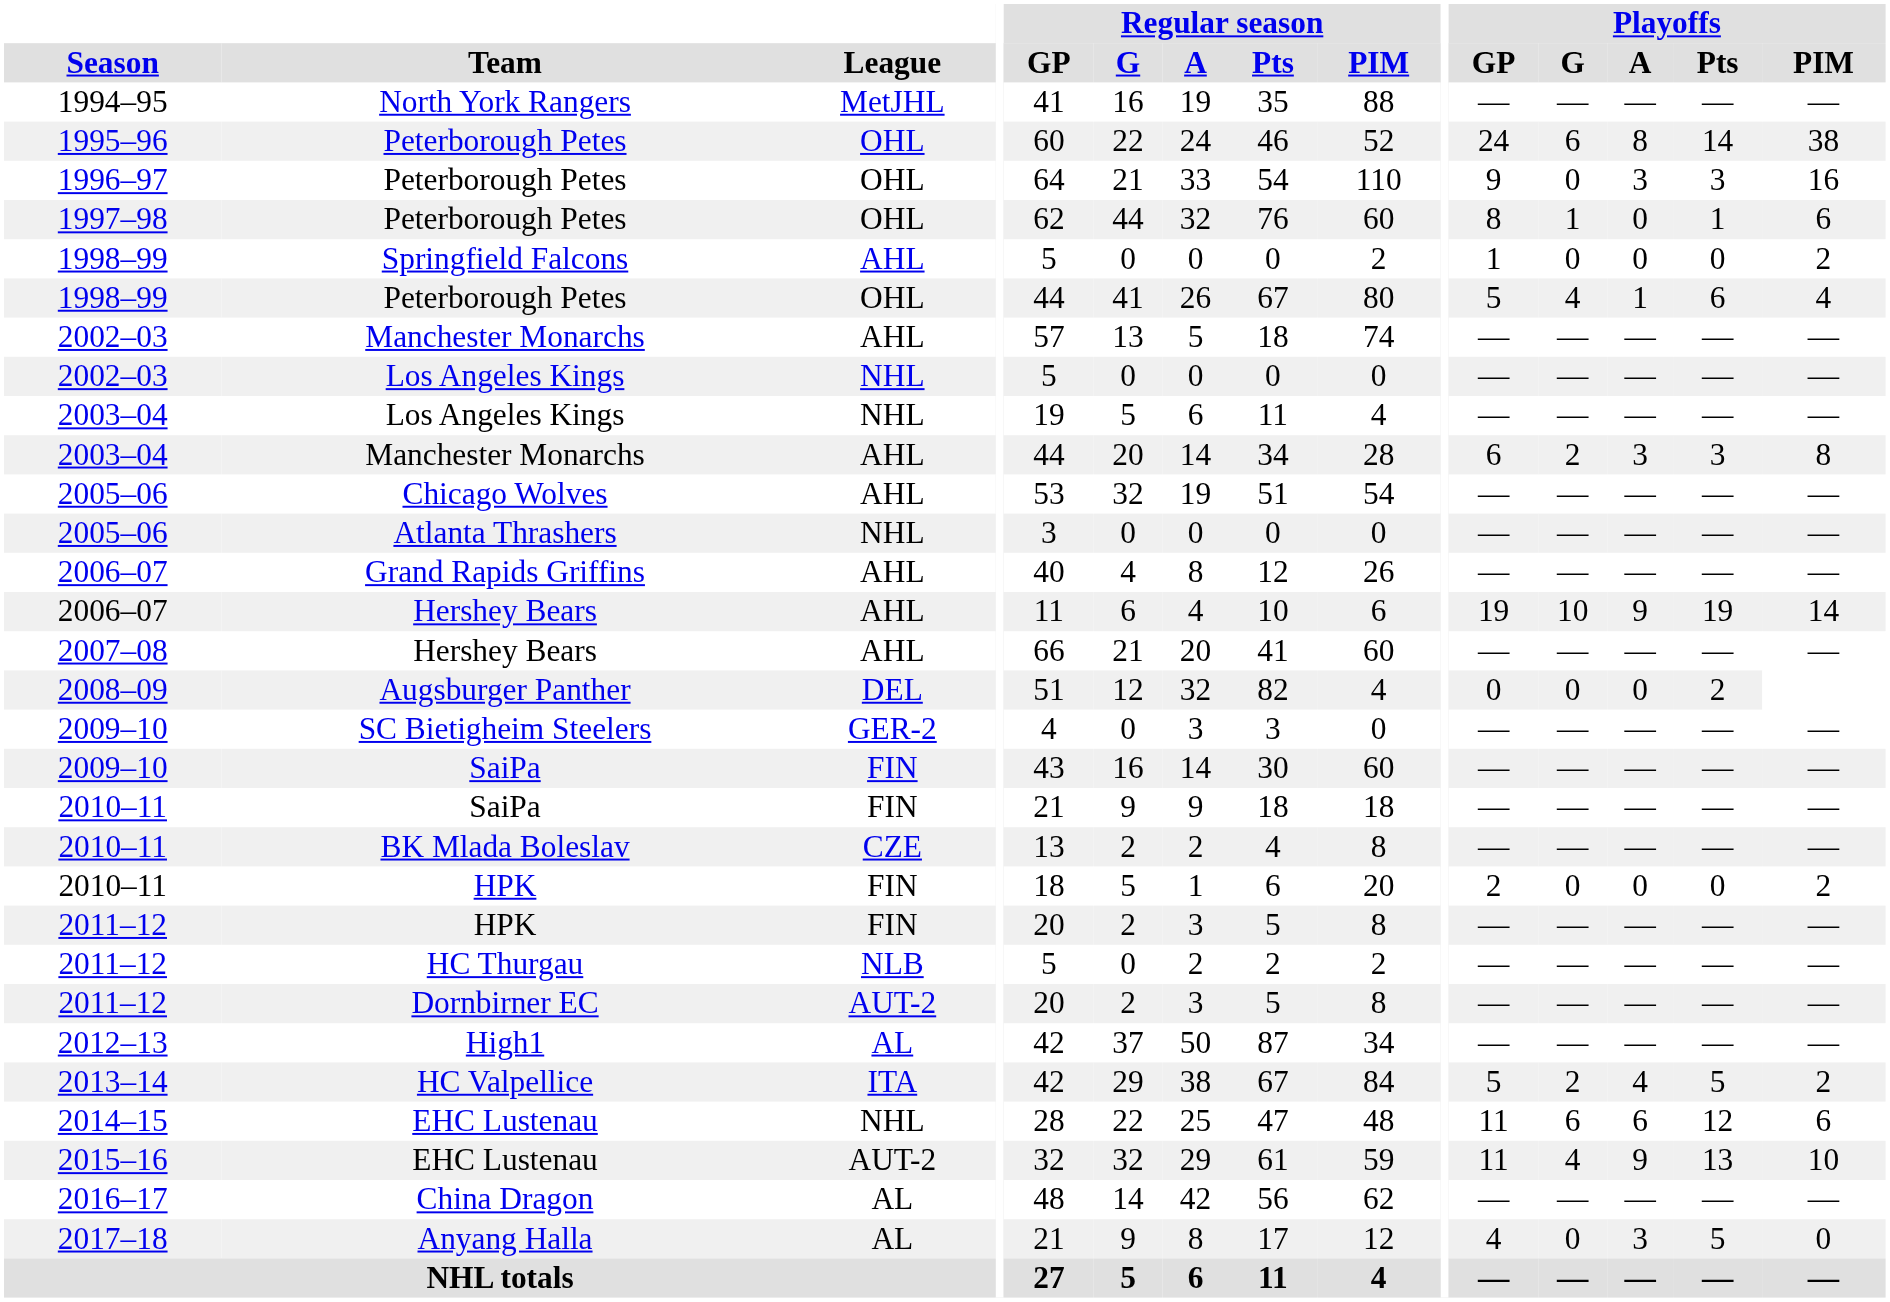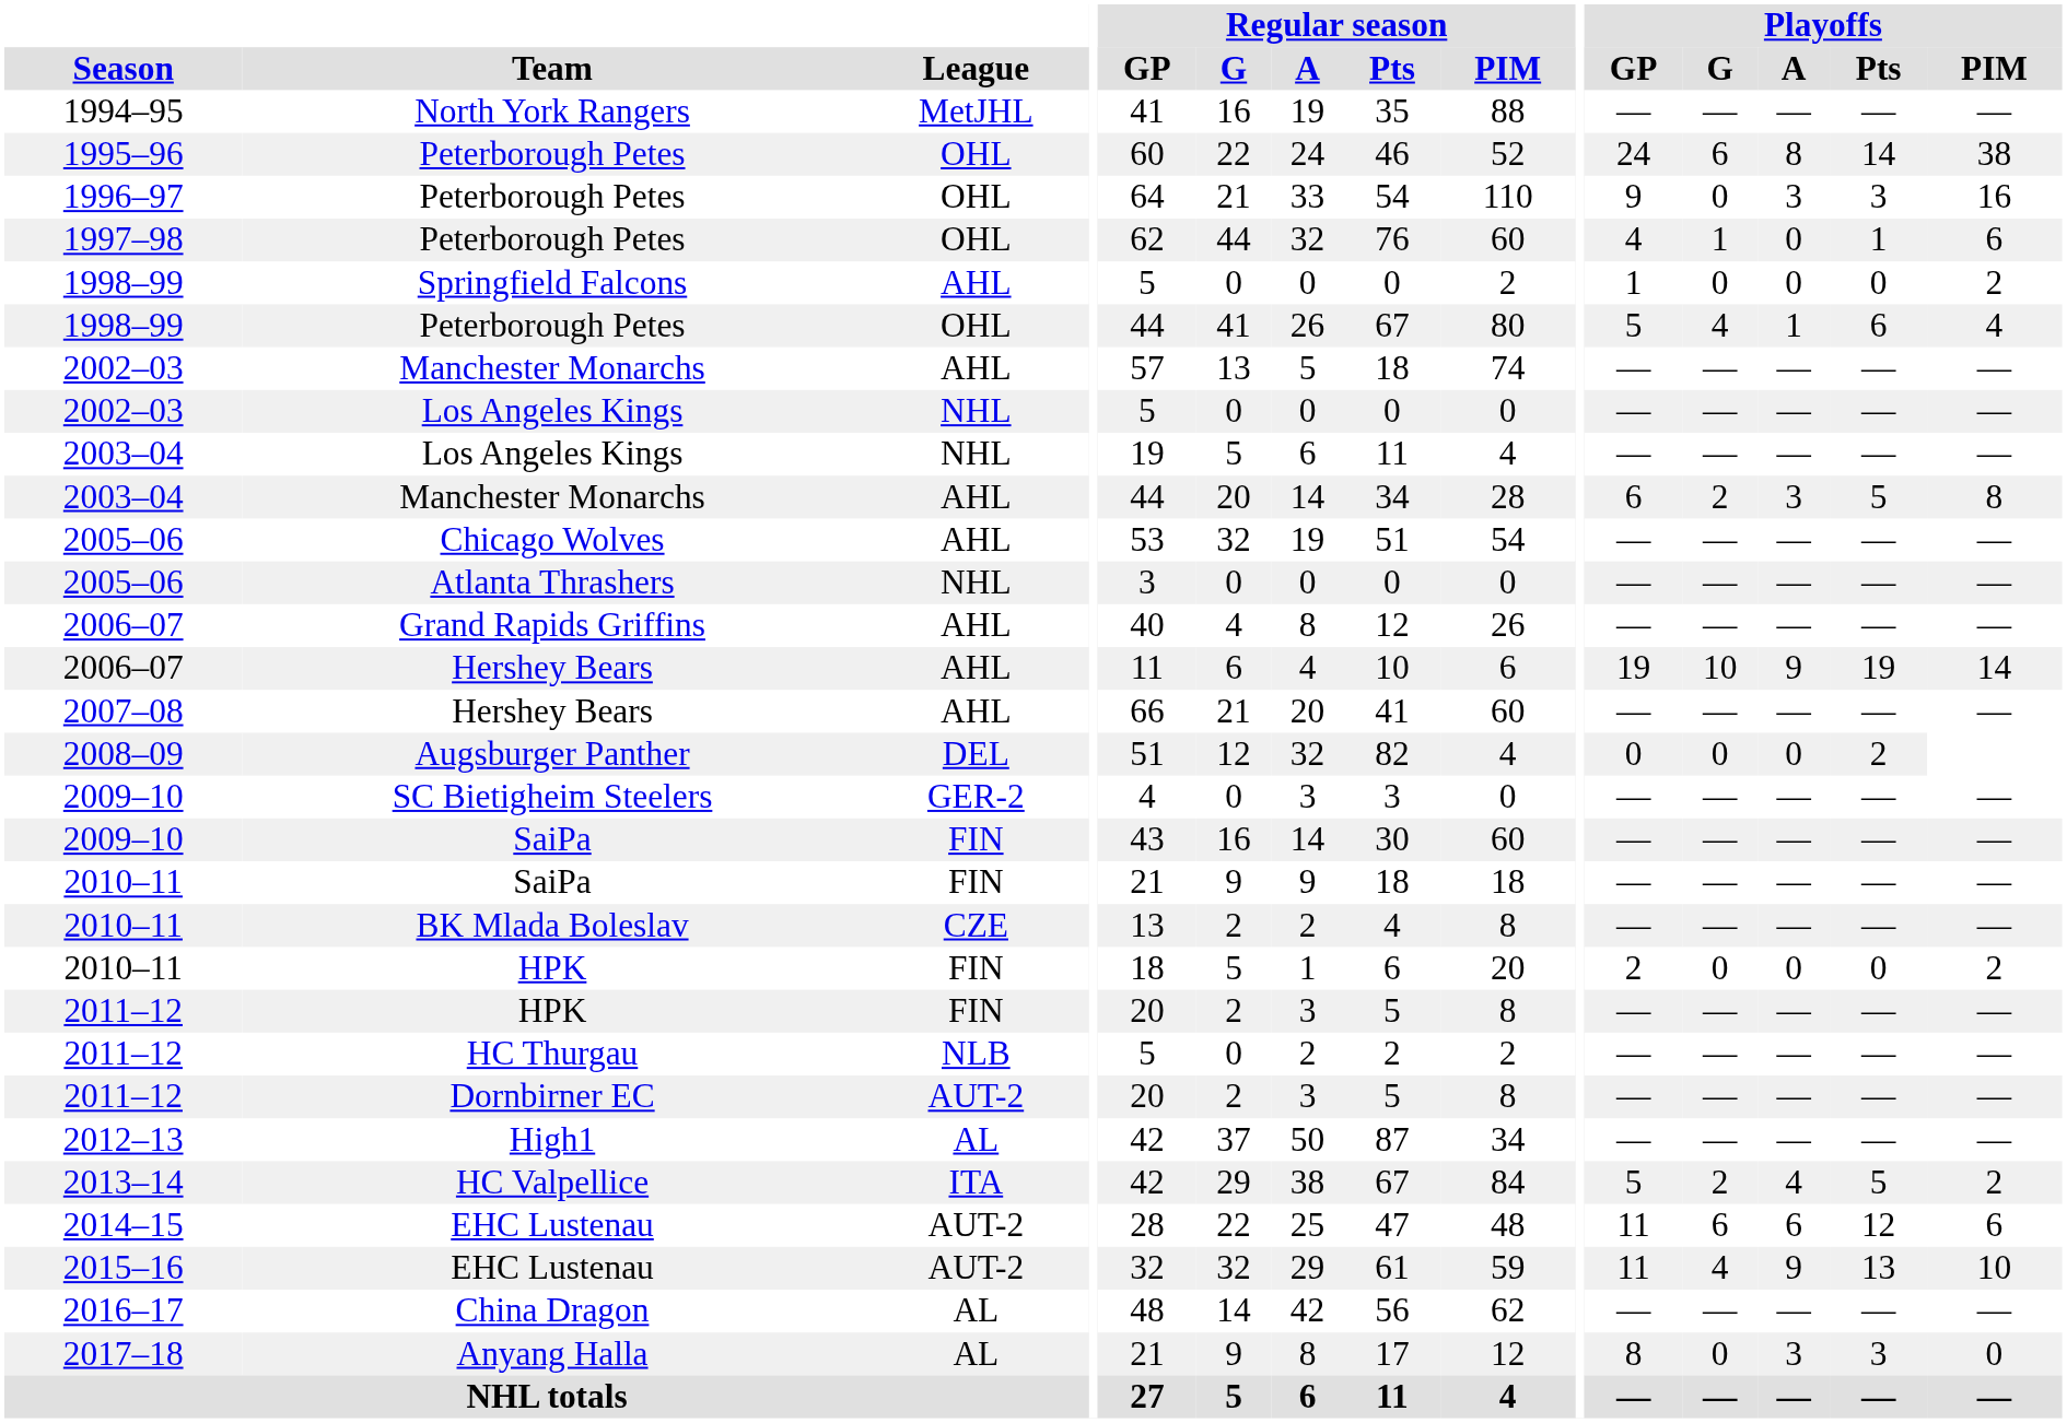 <table border="0" cellpadding="1" cellspacing="0" style="text-align:center; width:60em">
 <tr bgcolor="#e0e0e0">
 <th colspan="3" bgcolor="#ffffff"></th>
 <th rowspan="100" bgcolor="#ffffff"></th>
 <th colspan="5"><a href='#'>Regular season</a></th>
 <th rowspan="100" bgcolor="#ffffff"></th>
 <th colspan="5"><a href='#'>Playoffs</a></th>
 </tr>
 <tr bgcolor="#e0e0e0">
 <th><a href='#'>Season</a></th>
 <th>Team</th>
 <th>League</th>
 <th>GP</th>
 <th><a href='#'>G</a></th>
 <th><a href='#'>A</a></th>
 <th><a href='#'>Pts</a></th>
 <th><a href='#'>PIM</a></th>
 <th>GP</th>
 <th>G</th>
 <th>A</th>
 <th>Pts</th>
 <th>PIM</th>
 </tr>
 <tr>
 <td>1994–95</td>
 <td><a href='#'>North York Rangers</a></td>
 <td><a href='#'>MetJHL</a></td>
 <td>41</td>
 <td>16</td>
 <td>19</td>
 <td>35</td>
 <td>88</td>
 <td>—</td>
 <td>—</td>
 <td>—</td>
 <td>—</td>
 <td>—</td>
 </tr>
 <tr bgcolor="#f0f0f0">
 <td><a href='#'>1995–96</a></td>
 <td><a href='#'>Peterborough Petes</a></td>
 <td><a href='#'>OHL</a></td>
 <td>60</td>
 <td>22</td>
 <td>24</td>
 <td>46</td>
 <td>52</td>
 <td>24</td>
 <td>6</td>
 <td>8</td>
 <td>14</td>
 <td>38</td>
 </tr>
 <tr>
 <td><a href='#'>1996–97</a></td>
 <td>Peterborough Petes</td>
 <td>OHL</td>
 <td>64</td>
 <td>21</td>
 <td>33</td>
 <td>54</td>
 <td>110</td>
 <td>9</td>
 <td>0</td>
 <td>3</td>
 <td>3</td>
 <td>16</td>
 </tr>
 <tr bgcolor="#f0f0f0">
 <td><a href='#'>1997–98</a></td>
 <td>Peterborough Petes</td>
 <td>OHL</td>
 <td>62</td>
 <td>44</td>
 <td>32</td>
 <td>76</td>
 <td>60</td>
-<td>8</td>
+<td>4</td>
 <td>1</td>
 <td>0</td>
 <td>1</td>
 <td>6</td>
 </tr>
 <tr>
 <td><a href='#'>1998–99</a></td>
 <td><a href='#'>Springfield Falcons</a></td>
 <td><a href='#'>AHL</a></td>
 <td>5</td>
 <td>0</td>
 <td>0</td>
 <td>0</td>
 <td>2</td>
 <td>1</td>
 <td>0</td>
 <td>0</td>
 <td>0</td>
 <td>2</td>
 </tr>
 <tr bgcolor="#f0f0f0">
 <td><a href='#'>1998–99</a></td>
 <td>Peterborough Petes</td>
 <td>OHL</td>
 <td>44</td>
 <td>41</td>
 <td>26</td>
 <td>67</td>
 <td>80</td>
 <td>5</td>
 <td>4</td>
 <td>1</td>
 <td>6</td>
 <td>4</td>
 </tr>
 <tr>
 <td><a href='#'>2002–03</a></td>
 <td><a href='#'>Manchester Monarchs</a></td>
 <td>AHL</td>
 <td>57</td>
 <td>13</td>
 <td>5</td>
 <td>18</td>
 <td>74</td>
 <td>—</td>
 <td>—</td>
 <td>—</td>
 <td>—</td>
 <td>—</td>
 </tr>
 <tr bgcolor="#f0f0f0">
 <td><a href='#'>2002–03</a></td>
 <td><a href='#'>Los Angeles Kings</a></td>
 <td><a href='#'>NHL</a></td>
 <td>5</td>
 <td>0</td>
 <td>0</td>
 <td>0</td>
 <td>0</td>
 <td>—</td>
 <td>—</td>
 <td>—</td>
 <td>—</td>
 <td>—</td>
 </tr>
 <tr>
 <td><a href='#'>2003–04</a></td>
 <td>Los Angeles Kings</td>
 <td>NHL</td>
 <td>19</td>
 <td>5</td>
 <td>6</td>
 <td>11</td>
 <td>4</td>
 <td>—</td>
 <td>—</td>
 <td>—</td>
 <td>—</td>
 <td>—</td>
 </tr>
 <tr bgcolor="#f0f0f0">
 <td><a href='#'>2003–04</a></td>
 <td>Manchester Monarchs</td>
 <td>AHL</td>
 <td>44</td>
 <td>20</td>
 <td>14</td>
 <td>34</td>
 <td>28</td>
 <td>6</td>
 <td>2</td>
 <td>3</td>
-<td>3</td>
+<td>5</td>
 <td>8</td>
 </tr>
 <tr>
 <td><a href='#'>2005–06</a></td>
 <td><a href='#'>Chicago Wolves</a></td>
 <td>AHL</td>
 <td>53</td>
 <td>32</td>
 <td>19</td>
 <td>51</td>
 <td>54</td>
 <td>—</td>
 <td>—</td>
 <td>—</td>
 <td>—</td>
 <td>—</td>
 </tr>
 <tr bgcolor="#f0f0f0">
 <td><a href='#'>2005–06</a></td>
 <td><a href='#'>Atlanta Thrashers</a></td>
 <td>NHL</td>
 <td>3</td>
 <td>0</td>
 <td>0</td>
 <td>0</td>
 <td>0</td>
 <td>—</td>
 <td>—</td>
 <td>—</td>
 <td>—</td>
 <td>—</td>
 </tr>
 <tr>
 <td><a href='#'>2006–07</a></td>
 <td><a href='#'>Grand Rapids Griffins</a></td>
 <td>AHL</td>
 <td>40</td>
 <td>4</td>
 <td>8</td>
 <td>12</td>
 <td>26</td>
 <td>—</td>
 <td>—</td>
 <td>—</td>
 <td>—</td>
 <td>—</td>
 </tr>
 <tr bgcolor="#f0f0f0">
 <td>2006–07</td>
 <td><a href='#'>Hershey Bears</a></td>
 <td>AHL</td>
 <td>11</td>
 <td>6</td>
 <td>4</td>
 <td>10</td>
 <td>6</td>
 <td>19</td>
 <td>10</td>
 <td>9</td>
 <td>19</td>
 <td>14</td>
 </tr>
 <tr>
 <td><a href='#'>2007–08</a></td>
 <td>Hershey Bears</td>
 <td>AHL</td>
 <td>66</td>
 <td>21</td>
 <td>20</td>
 <td>41</td>
 <td>60</td>
 <td>—</td>
 <td>—</td>
 <td>—</td>
 <td>—</td>
 <td>—</td>
 </tr>
 <tr bgcolor="#f0f0f0">
 <td><a href='#'>2008–09</a></td>
 <td><a href='#'>Augsburger Panther</a></td>
 <td><a href='#'>DEL</a></td>
 <td>51</td>
 <td 20>12</td>
 <td>32</td>
 <td>82</td>
 <td>4</td>
 <td>0</td>
 <td>0</td>
 <td>0</td>
 <td>2</td>
 </tr>
 <tr>
 <td><a href='#'>2009–10</a></td>
 <td><a href='#'>SC Bietigheim Steelers</a></td>
 <td><a href='#'>GER-2</a></td>
 <td>4</td>
 <td>0</td>
 <td>3</td>
 <td>3</td>
 <td>0</td>
 <td>—</td>
 <td>—</td>
 <td>—</td>
 <td>—</td>
 <td>—</td>
 </tr>
 <tr bgcolor="#f0f0f0">
 <td><a href='#'>2009–10</a></td>
 <td><a href='#'>SaiPa</a></td>
 <td><a href='#'>FIN</a></td>
 <td>43</td>
 <td>16</td>
 <td>14</td>
 <td>30</td>
 <td>60</td>
 <td>—</td>
 <td>—</td>
 <td>—</td>
 <td>—</td>
 <td>—</td>
 </tr>
 <tr>
 <td><a href='#'>2010–11</a></td>
 <td>SaiPa</td>
 <td>FIN</td>
 <td>21</td>
 <td>9</td>
 <td>9</td>
 <td>18</td>
 <td>18</td>
 <td>—</td>
 <td>—</td>
 <td>—</td>
 <td>—</td>
 <td>—</td>
 </tr>
 <tr bgcolor="#f0f0f0">
 <td><a href='#'>2010–11</a></td>
 <td><a href='#'>BK Mlada Boleslav</a></td>
 <td><a href='#'>CZE</a></td>
 <td>13</td>
 <td>2</td>
 <td>2</td>
 <td>4</td>
 <td>8</td>
 <td>—</td>
 <td>—</td>
 <td>—</td>
 <td>—</td>
 <td>—</td>
 </tr>
 <tr>
 <td>2010–11</td>
 <td><a href='#'>HPK</a></td>
 <td>FIN</td>
 <td>18</td>
 <td>5</td>
 <td>1</td>
 <td>6</td>
 <td>20</td>
 <td>2</td>
 <td>0</td>
 <td>0</td>
 <td>0</td>
 <td>2</td>
 </tr>
 <tr bgcolor="#f0f0f0">
 <td><a href='#'>2011–12</a></td>
 <td>HPK</td>
 <td>FIN</td>
 <td>20</td>
 <td>2</td>
 <td>3</td>
 <td>5</td>
 <td>8</td>
 <td>—</td>
 <td>—</td>
 <td>—</td>
 <td>—</td>
 <td>—</td>
 </tr>
 <tr>
 <td><a href='#'>2011–12</a></td>
 <td><a href='#'>HC Thurgau</a></td>
 <td><a href='#'>NLB</a></td>
 <td>5</td>
 <td>0</td>
 <td>2</td>
 <td>2</td>
 <td>2</td>
 <td>—</td>
 <td>—</td>
 <td>—</td>
 <td>—</td>
 <td>—</td>
 </tr>
 <tr bgcolor="#f0f0f0">
 <td><a href='#'>2011–12</a></td>
 <td><a href='#'>Dornbirner EC</a></td>
 <td><a href='#'>AUT-2</a></td>
 <td>20</td>
 <td>2</td>
 <td>3</td>
 <td>5</td>
 <td>8</td>
 <td>—</td>
 <td>—</td>
 <td>—</td>
 <td>—</td>
 <td>—</td>
 </tr>
 <tr>
 <td><a href='#'>2012–13</a></td>
 <td><a href='#'>High1</a></td>
 <td><a href='#'>AL</a></td>
 <td>42</td>
 <td>37</td>
 <td>50</td>
 <td>87</td>
 <td>34</td>
 <td>—</td>
 <td>—</td>
 <td>—</td>
 <td>—</td>
 <td>—</td>
 </tr>
 <tr bgcolor="#f0f0f0">
 <td><a href='#'>2013–14</a></td>
 <td><a href='#'>HC Valpellice</a></td>
 <td><a href='#'>ITA</a></td>
 <td>42</td>
 <td>29</td>
 <td>38</td>
 <td>67</td>
 <td>84</td>
 <td>5</td>
 <td>2</td>
 <td>4</td>
 <td>5</td>
 <td>2</td>
 </tr>
 <tr>
 <td><a href='#'>2014–15</a></td>
 <td><a href='#'>EHC Lustenau</a></td>
-<td>NHL</td>
+<td>AUT-2</td>
 <td>28</td>
 <td>22</td>
 <td>25</td>
 <td>47</td>
 <td>48</td>
 <td>11</td>
 <td>6</td>
 <td>6</td>
 <td>12</td>
 <td>6</td>
 </tr>
 <tr bgcolor="#f0f0f0">
 <td><a href='#'>2015–16</a></td>
 <td>EHC Lustenau</td>
 <td>AUT-2</td>
 <td>32</td>
 <td>32</td>
 <td>29</td>
 <td>61</td>
 <td>59</td>
 <td>11</td>
 <td>4</td>
 <td>9</td>
 <td>13</td>
 <td>10</td>
 </tr>
 <tr>
 <td><a href='#'>2016–17</a></td>
 <td><a href='#'>China Dragon</a></td>
 <td>AL</td>
 <td>48</td>
 <td>14</td>
 <td>42</td>
 <td>56</td>
 <td>62</td>
 <td>—</td>
 <td>—</td>
 <td>—</td>
 <td>—</td>
 <td>—</td>
 </tr>
 <tr bgcolor="#f0f0f0">
 <td><a href='#'>2017–18</a></td>
 <td><a href='#'>Anyang Halla</a></td>
 <td>AL</td>
 <td>21</td>
 <td>9</td>
 <td>8</td>
 <td>17</td>
 <td>12</td>
-<td>4</td>
+<td>8</td>
 <td>0</td>
 <td>3</td>
-<td>5</td>
+<td>3</td>
 <td>0</td>
 </tr>
 <tr bgcolor="#e0e0e0">
 <th colspan="3">NHL totals</th>
 <th>27</th>
 <th>5</th>
 <th>6</th>
 <th>11</th>
 <th>4</th>
 <th>—</th>
 <th>—</th>
 <th>—</th>
 <th>—</th>
 <th>—</th>
 </tr>
 </table>
